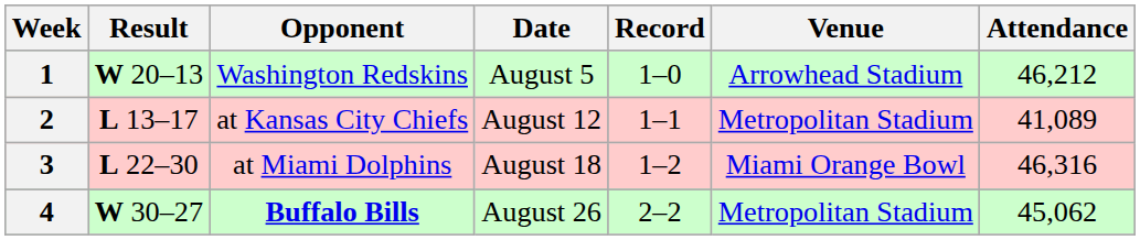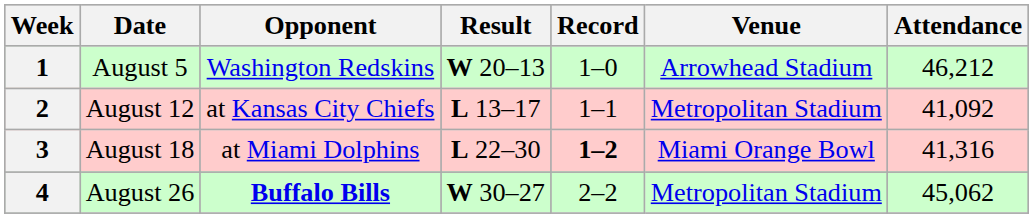 <table class="wikitable" style="text-align:center">
 <tr>
 <th>Week</th>
+<th>Date</th>
+<th>Opponent</th>
 <th>Result</th>
-<th>Opponent</th>
-<th>Date</th>
 <th>Record</th>
 <th>Venue</th>
 <th>Attendance</th>
 </tr>
 <tr style="background:#cfc">
 <th>1</th>
+<td>August 5</td>
+<td><a href='#'>Washington Redskins</a></td>
 <td><strong>W</strong> 20–13</td>
-<td><a href='#'>Washington Redskins</a></td>
-<td>August 5</td>
 <td>1–0</td>
 <td><a href='#'>Arrowhead Stadium</a></td>
 <td>46,212</td>
 </tr>
 <tr style="background:#fcc">
 <th>2</th>
+<td>August 12</td>
+<td>at <a href='#'>Kansas City Chiefs</a></td>
 <td><strong>L</strong> 13–17</td>
-<td>at <a href='#'>Kansas City Chiefs</a></td>
-<td>August 12</td>
 <td>1–1</td>
 <td><a href='#'>Metropolitan Stadium</a></td>
-<td>41,089</td>
+<td>41,092</td>
 </tr>
 <tr style="background:#fcc">
 <th>3</th>
+<td>August 18</td>
+<td>at <a href='#'>Miami Dolphins</a></td>
 <td><strong>L</strong> 22–30</td>
-<td>at <a href='#'>Miami Dolphins</a></td>
-<td>August 18</td>
-<td>1–2</td>
+<td><strong>1–2</strong></td>
 <td><a href='#'>Miami Orange Bowl</a></td>
-<td>46,316</td>
+<td>41,316</td>
 </tr>
 <tr style="background:#cfc">
 <th>4</th>
+<td>August 26</td>
+<td><strong><a href='#'>Buffalo Bills</a></strong></td>
 <td><strong>W</strong> 30–27</td>
-<td><strong><a href='#'>Buffalo Bills</a></strong></td>
-<td>August 26</td>
 <td>2–2</td>
 <td><a href='#'>Metropolitan Stadium</a></td>
 <td>45,062</td>
 </tr>
 </table>
